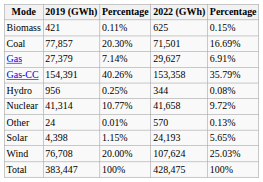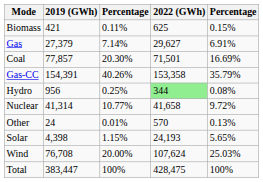 <table class="wikitable sortable">
 <tr>
 <th>Mode</th>
 <th>2019 (GWh)</th>
 <th>Percentage</th>
 <th>2022 (GWh)</th>
 <th>Percentage</th>
 </tr>
 <tr>
 <td>Biomass</td>
 <td>421</td>
 <td>0.11%</td>
 <td>625</td>
 <td>0.15%</td>
 </tr>
 <tr>
+<td><a href='#'>Gas</a></td>
+<td>27,379</td>
+<td>7.14%</td>
+<td>29,627</td>
+<td>6.91%</td>
+</tr>
+<tr>
 <td>Coal</td>
 <td>77,857</td>
 <td>20.30%</td>
 <td>71,501</td>
 <td>16.69%</td>
-</tr>
-<tr>
-<td><a href='#'>Gas</a></td>
-<td>27,379</td>
-<td>7.14%</td>
-<td>29,627</td>
-<td>6.91%</td>
 </tr>
 <tr>
 <td><a href='#'>Gas-CC</a></td>
 <td>154,391</td>
 <td>40.26%</td>
 <td>153,358</td>
 <td>35.79%</td>
 </tr>
 <tr>
 <td>Hydro</td>
 <td>956</td>
 <td>0.25%</td>
-<td>344</td>
+<td style="background: lightgreen;">344</td>
 <td>0.08%</td>
 </tr>
 <tr>
 <td>Nuclear</td>
 <td>41,314</td>
 <td>10.77%</td>
 <td>41,658</td>
 <td>9.72%</td>
 </tr>
 <tr>
 <td>Other</td>
 <td>24</td>
 <td>0.01%</td>
 <td>570</td>
 <td>0.13%</td>
 </tr>
 <tr>
 <td>Solar</td>
 <td>4,398</td>
 <td>1.15%</td>
 <td>24,193</td>
 <td>5.65%</td>
 </tr>
 <tr>
 <td>Wind</td>
 <td>76,708</td>
 <td>20.00%</td>
 <td>107,624</td>
 <td>25.03%</td>
 </tr>
 <tr>
 <td>Total</td>
 <td>383,447</td>
 <td>100%</td>
 <td>428,475</td>
 <td>100%</td>
 </tr>
 </table>
